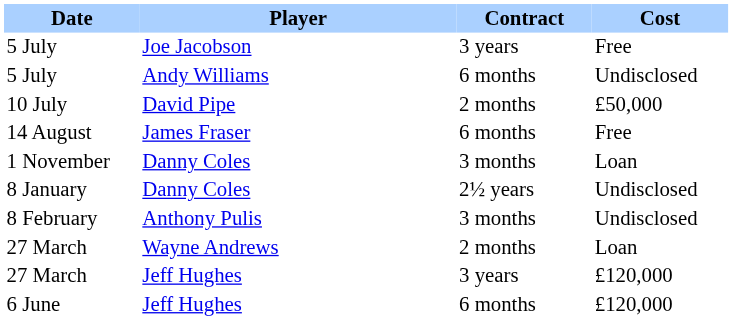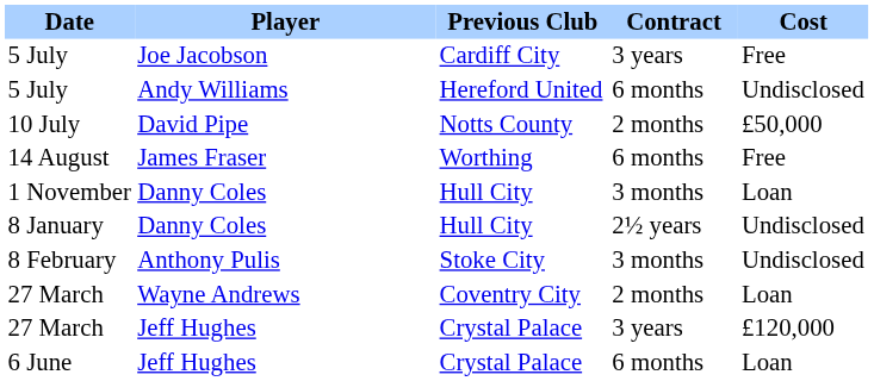 <table border="0" cellspacing="0" cellpadding="2">
 <tr style="background:#aad0ff;">
 <th width=15%>Date</th>
 <th width=35%>Player</th>
+<th width=20%>Previous Club</th>
 <th width=15%>Contract</th>
 <th width=15%>Cost</th>
 </tr>
 <tr>
 <td>5 July</td>
 <td> <a href='#'>Joe Jacobson</a></td>
+<td><a href='#'>Cardiff City</a></td>
 <td>3 years</td>
 <td>Free</td>
 </tr>
 <tr>
 <td>5 July</td>
 <td> <a href='#'>Andy Williams</a></td>
+<td><a href='#'>Hereford United</a></td>
 <td>6 months</td>
 <td>Undisclosed</td>
 </tr>
 <tr>
 <td>10 July</td>
 <td> <a href='#'>David Pipe</a></td>
+<td><a href='#'>Notts County</a></td>
 <td>2 months</td>
 <td>£50,000</td>
 </tr>
 <tr>
 <td>14 August</td>
 <td> <a href='#'>James Fraser</a></td>
+<td><a href='#'>Worthing</a></td>
 <td>6 months</td>
 <td>Free</td>
 </tr>
 <tr>
 <td>1 November</td>
 <td> <a href='#'>Danny Coles</a></td>
+<td><a href='#'>Hull City</a></td>
 <td>3 months</td>
 <td>Loan</td>
 </tr>
 <tr>
 <td>8 January</td>
 <td> <a href='#'>Danny Coles</a></td>
+<td><a href='#'>Hull City</a></td>
 <td>2½ years</td>
 <td>Undisclosed</td>
 </tr>
 <tr>
 <td>8 February</td>
 <td> <a href='#'>Anthony Pulis</a></td>
+<td><a href='#'>Stoke City</a></td>
 <td>3 months</td>
 <td>Undisclosed</td>
 </tr>
 <tr>
 <td>27 March</td>
 <td> <a href='#'>Wayne Andrews</a></td>
+<td><a href='#'>Coventry City</a></td>
 <td>2 months</td>
 <td>Loan</td>
 </tr>
 <tr>
 <td>27 March</td>
 <td> <a href='#'>Jeff Hughes</a></td>
+<td><a href='#'>Crystal Palace</a></td>
 <td>3 years</td>
 <td>£120,000</td>
 </tr>
 <tr>
 <td>6 June</td>
 <td> <a href='#'>Jeff Hughes</a></td>
+<td><a href='#'>Crystal Palace</a></td>
 <td>6 months</td>
-<td>£120,000</td>
+<td>Loan</td>
 </tr>
 </table>
